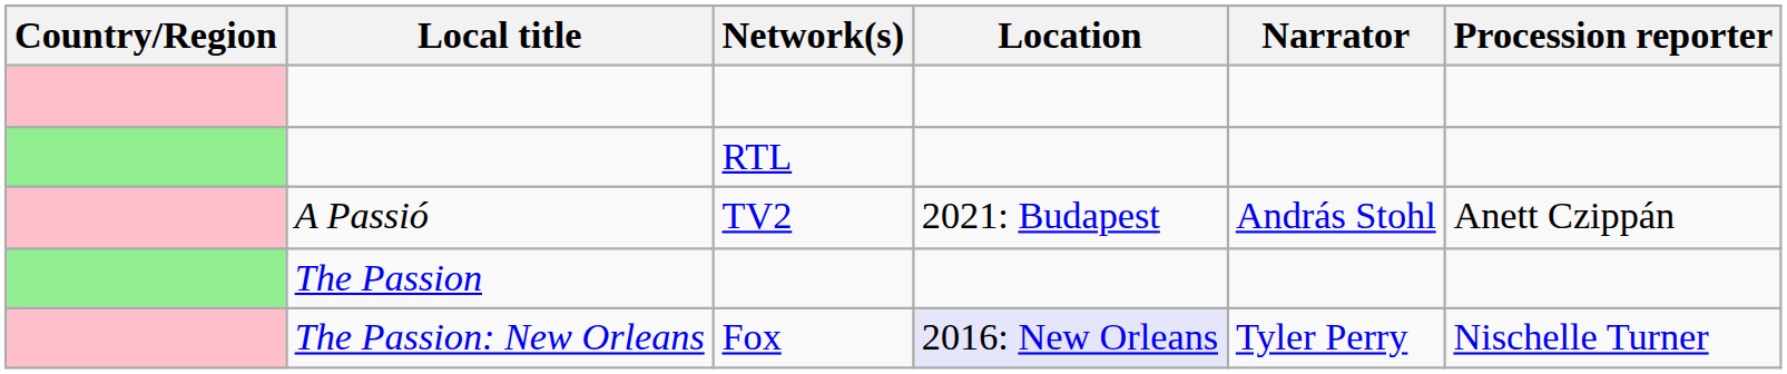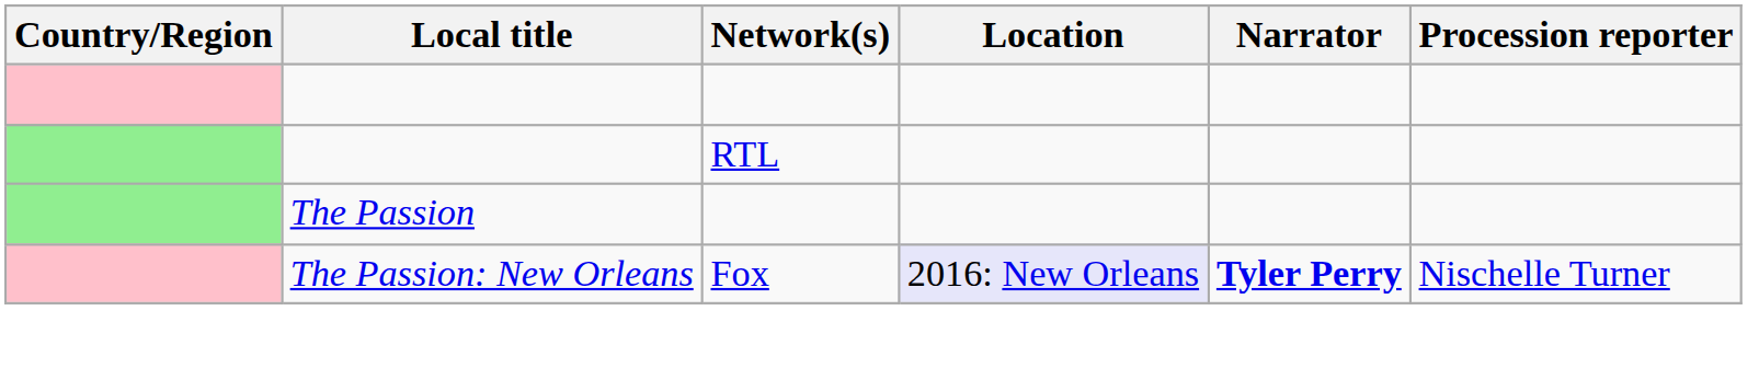 <table class="wikitable">
 <tr>
 <th>Country/Region</th>
 <th>Local title</th>
 <th>Network(s)</th>
 <th>Location</th>
 <th>Narrator</th>
 <th>Procession reporter</th>
 </tr>
 <tr>
 <td bgcolor=#FFC0CB><br></td>
 <td><em></em></td>
 <td></td>
 <td></td>
 <td></td>
 <td></td>
 </tr>
 <tr>
 <td bgcolor=lightgreen></td>
 <td><em></em></td>
 <td><a href='#'>RTL</a></td>
 <td></td>
 <td></td>
 <td></td>
 </tr>
 <tr>
-<td bgcolor=#FFC0CB></td>
-<td><em>A Passió</em></td>
-<td><a href='#'>TV2</a></td>
-<td>2021: <a href='#'>Budapest</a></td>
-<td><a href='#'>András Stohl</a></td>
-<td>Anett Czippán</td>
-</tr>
-<tr>
 <td bgcolor=lightgreen></td>
 <td><em><a href='#'>The Passion</a></em></td>
 <td></td>
 <td></td>
 <td></td>
 <td></td>
 </tr>
 <tr>
 <td bgcolor=#FFC0CB></td>
 <td><em><a href='#'>The Passion: New Orleans</a></em></td>
 <td><a href='#'>Fox</a></td>
 <td style="background: lavender;">2016: <a href='#'>New Orleans</a></td>
-<td><a href='#'>Tyler Perry</a></td>
+<td><strong><a href='#'>Tyler Perry</a></strong></td>
 <td><a href='#'>Nischelle Turner</a></td>
 </tr>
 </table>
